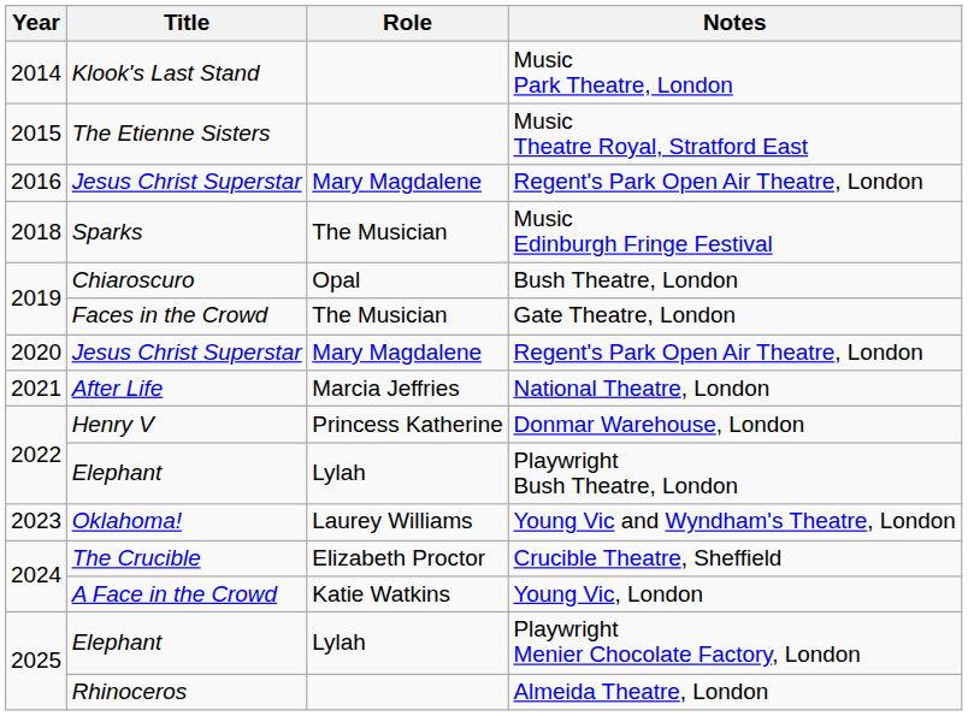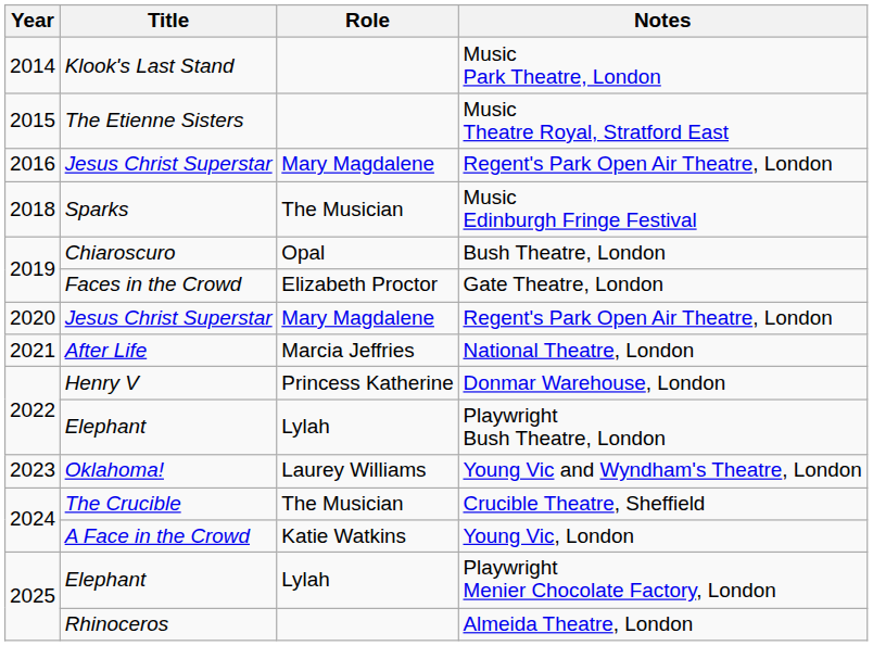 <table class="wikitable sortable">
 <tr>
 <th>Year</th>
 <th>Title</th>
 <th>Role</th>
 <th class="unsortable">Notes</th>
 </tr>
 <tr>
 <td>2014</td>
 <td><em>Klook's Last Stand</em></td>
 <td></td>
 <td>Music<br><a href='#'>Park Theatre, London</a></td>
 </tr>
 <tr>
 <td>2015</td>
 <td><em>The Etienne Sisters</em></td>
 <td></td>
 <td>Music<br><a href='#'>Theatre Royal, Stratford East</a></td>
 </tr>
 <tr>
 <td>2016</td>
 <td><em><a href='#'>Jesus Christ Superstar</a></em></td>
 <td><a href='#'>Mary Magdalene</a></td>
 <td><a href='#'>Regent's Park Open Air Theatre</a>, London</td>
 </tr>
 <tr>
 <td>2018</td>
 <td><em>Sparks</em></td>
 <td>The Musician</td>
 <td>Music<br><a href='#'>Edinburgh Fringe Festival</a></td>
 </tr>
 <tr>
 <td rowspan="2">2019</td>
 <td><em>Chiaroscuro</em></td>
 <td>Opal</td>
 <td>Bush Theatre, London</td>
 </tr>
 <tr>
 <td><em>Faces in the Crowd</em></td>
-<td>The Musician</td>
+<td>Elizabeth Proctor</td>
 <td>Gate Theatre, London</td>
 </tr>
 <tr>
 <td>2020</td>
 <td><em><a href='#'>Jesus Christ Superstar</a></em></td>
 <td><a href='#'>Mary Magdalene</a></td>
 <td><a href='#'>Regent's Park Open Air Theatre</a>, London</td>
 </tr>
 <tr>
 <td>2021</td>
 <td><em><a href='#'>After Life</a></em></td>
 <td>Marcia Jeffries</td>
 <td><a href='#'>National Theatre</a>, London</td>
 </tr>
 <tr>
 <td rowspan="2">2022</td>
 <td><em>Henry V</em></td>
 <td>Princess Katherine</td>
 <td><a href='#'>Donmar Warehouse</a>, London</td>
 </tr>
 <tr>
 <td><em>Elephant</em></td>
 <td>Lylah</td>
 <td>Playwright<br>Bush Theatre, London</td>
 </tr>
 <tr>
 <td>2023</td>
 <td><em><a href='#'>Oklahoma!</a></em></td>
 <td>Laurey Williams</td>
 <td><a href='#'>Young Vic</a> and <a href='#'>Wyndham's Theatre</a>, London</td>
 </tr>
 <tr>
 <td rowspan="2">2024</td>
 <td><em><a href='#'>The Crucible</a></em></td>
-<td>Elizabeth Proctor</td>
+<td>The Musician</td>
 <td><a href='#'>Crucible Theatre</a>, Sheffield</td>
 </tr>
 <tr>
 <td><a href='#'><em>A Face in the Crowd</em></a></td>
 <td>Katie Watkins</td>
 <td><a href='#'>Young Vic</a>, London</td>
 </tr>
 <tr>
 <td rowspan="2">2025</td>
 <td><em>Elephant</em></td>
 <td>Lylah</td>
 <td>Playwright<br><a href='#'>Menier Chocolate Factory</a>, London</td>
 </tr>
 <tr>
 <td><em>Rhinoceros</em></td>
 <td></td>
 <td><a href='#'>Almeida Theatre</a>, London</td>
 </tr>
 </table>
